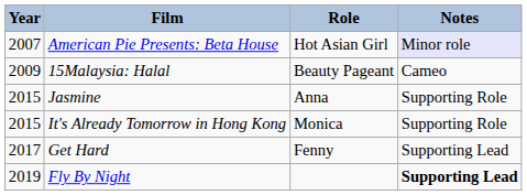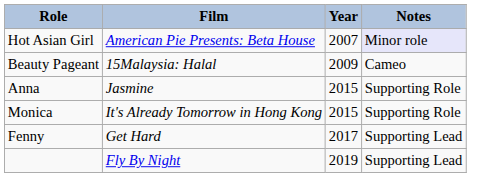 <table class="wikitable" style="font-size: 95%;">
 <tr>
+<th style="background: #B0C4DE;">Role</th>
+<th style="background: #B0C4DE;">Film</th>
 <th style="background: #B0C4DE;">Year</th>
-<th style="background: #B0C4DE;">Film</th>
-<th style="background: #B0C4DE;">Role</th>
 <th style="background: #B0C4DE;">Notes</th>
 </tr>
 <tr>
+<td>Hot Asian Girl</td>
+<td><em><a href='#'>American Pie Presents: Beta House</a></em></td>
 <td>2007</td>
-<td><em><a href='#'>American Pie Presents: Beta House</a></em></td>
-<td>Hot Asian Girl</td>
 <td style="background: lavender;">Minor role</td>
 </tr>
 <tr>
+<td>Beauty Pageant</td>
+<td><em>15Malaysia: Halal</em></td>
 <td>2009</td>
-<td><em>15Malaysia: Halal</em></td>
-<td>Beauty Pageant</td>
 <td>Cameo</td>
 </tr>
 <tr>
+<td>Anna</td>
+<td><em>Jasmine</em></td>
 <td>2015</td>
-<td><em>Jasmine</em></td>
-<td>Anna</td>
 <td>Supporting Role</td>
 </tr>
 <tr>
+<td>Monica</td>
+<td><em>It's Already Tomorrow in Hong Kong</em></td>
 <td>2015</td>
-<td><em>It's Already Tomorrow in Hong Kong</em></td>
-<td>Monica</td>
 <td>Supporting Role</td>
 </tr>
 <tr>
+<td>Fenny</td>
+<td><em>Get Hard</em></td>
 <td>2017</td>
-<td><em>Get Hard</em></td>
-<td>Fenny</td>
 <td>Supporting Lead</td>
 </tr>
 <tr>
+<td></td>
+<td><em><a href='#'>Fly By Night</a></em></td>
 <td>2019</td>
-<td><em><a href='#'>Fly By Night</a></em></td>
-<td></td>
-<td><strong>Supporting Lead</strong></td>
+<td>Supporting Lead</td>
 </tr>
 </table>
